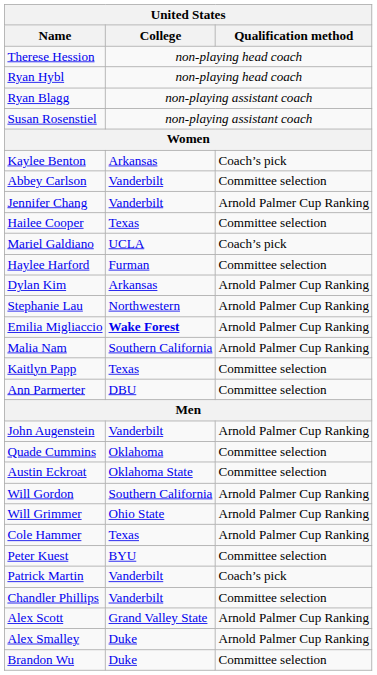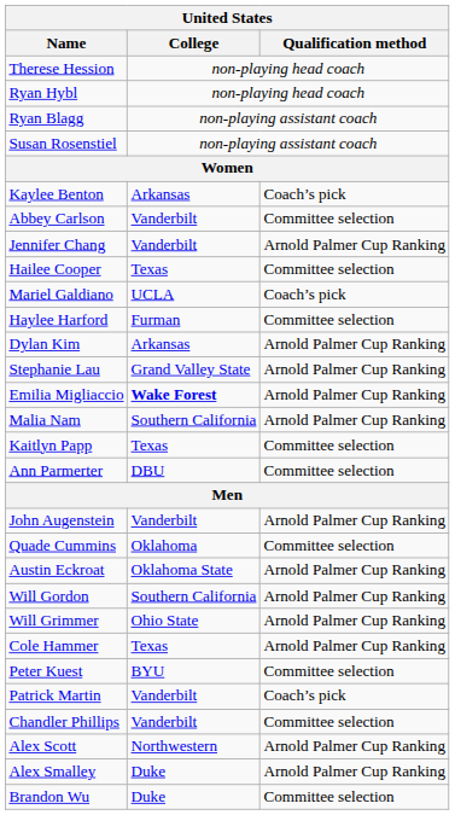 <table class="wikitable">
 <tr>
 <th colspan=3>United States</th>
 </tr>
 <tr>
 <th>Name</th>
 <th>College</th>
 <th>Qualification method</th>
 </tr>
 <tr>
 <td><a href='#'>Therese Hession</a></td>
 <td colspan=2 align=center><em>non-playing head coach</em></td>
 </tr>
 <tr>
 <td><a href='#'>Ryan Hybl</a></td>
 <td colspan=2 align=center><em>non-playing head coach</em></td>
 </tr>
 <tr>
 <td><a href='#'>Ryan Blagg</a></td>
 <td colspan=2 align=center><em>non-playing assistant coach</em></td>
 </tr>
 <tr>
 <td><a href='#'>Susan Rosenstiel</a></td>
 <td colspan=12 align=center><em>non-playing assistant coach</em></td>
 </tr>
 <tr>
 <th colspan=3>Women</th>
 </tr>
 <tr>
 <td><a href='#'>Kaylee Benton</a></td>
 <td><a href='#'>Arkansas</a></td>
 <td>Coach’s pick</td>
 </tr>
 <tr>
 <td><a href='#'>Abbey Carlson</a></td>
 <td><a href='#'>Vanderbilt</a></td>
 <td>Committee selection</td>
 </tr>
 <tr>
 <td><a href='#'>Jennifer Chang</a></td>
 <td><a href='#'>Vanderbilt</a></td>
 <td>Arnold Palmer Cup Ranking</td>
 </tr>
 <tr>
 <td><a href='#'>Hailee Cooper</a></td>
 <td><a href='#'>Texas</a></td>
 <td>Committee selection</td>
 </tr>
 <tr>
 <td><a href='#'>Mariel Galdiano</a></td>
 <td><a href='#'>UCLA</a></td>
 <td>Coach’s pick</td>
 </tr>
 <tr>
 <td><a href='#'>Haylee Harford</a></td>
 <td><a href='#'>Furman</a></td>
 <td>Committee selection</td>
 </tr>
 <tr>
 <td><a href='#'>Dylan Kim</a></td>
 <td><a href='#'>Arkansas</a></td>
 <td>Arnold Palmer Cup Ranking</td>
 </tr>
 <tr>
 <td><a href='#'>Stephanie Lau</a></td>
-<td><a href='#'>Northwestern</a></td>
+<td><a href='#'>Grand Valley State</a></td>
 <td>Arnold Palmer Cup Ranking</td>
 </tr>
 <tr>
 <td><a href='#'>Emilia Migliaccio</a></td>
 <td><strong><a href='#'>Wake Forest</a></strong></td>
 <td>Arnold Palmer Cup Ranking</td>
 </tr>
 <tr>
 <td><a href='#'>Malia Nam</a></td>
 <td><a href='#'>Southern California</a></td>
 <td>Arnold Palmer Cup Ranking</td>
 </tr>
 <tr>
 <td><a href='#'>Kaitlyn Papp</a></td>
 <td><a href='#'>Texas</a></td>
 <td>Committee selection</td>
 </tr>
 <tr>
 <td><a href='#'>Ann Parmerter</a></td>
 <td><a href='#'>DBU</a></td>
 <td>Committee selection</td>
 </tr>
 <tr>
 <th colspan=3>Men</th>
 </tr>
 <tr>
 <td><a href='#'>John Augenstein</a></td>
 <td><a href='#'>Vanderbilt</a></td>
 <td>Arnold Palmer Cup Ranking</td>
 </tr>
 <tr>
 <td><a href='#'>Quade Cummins</a></td>
 <td><a href='#'>Oklahoma</a></td>
 <td>Committee selection</td>
 </tr>
 <tr>
 <td><a href='#'>Austin Eckroat</a></td>
 <td><a href='#'>Oklahoma State</a></td>
-<td>Committee selection</td>
+<td>Arnold Palmer Cup Ranking</td>
 </tr>
 <tr>
 <td><a href='#'>Will Gordon</a></td>
 <td><a href='#'>Southern California</a></td>
 <td>Arnold Palmer Cup Ranking</td>
 </tr>
 <tr>
 <td><a href='#'>Will Grimmer</a></td>
 <td><a href='#'>Ohio State</a></td>
 <td>Arnold Palmer Cup Ranking</td>
 </tr>
 <tr>
 <td><a href='#'>Cole Hammer</a></td>
 <td><a href='#'>Texas</a></td>
 <td>Arnold Palmer Cup Ranking</td>
 </tr>
 <tr>
 <td><a href='#'>Peter Kuest</a></td>
 <td><a href='#'>BYU</a></td>
 <td>Committee selection</td>
 </tr>
 <tr>
 <td><a href='#'>Patrick Martin</a></td>
 <td><a href='#'>Vanderbilt</a></td>
 <td>Coach’s pick</td>
 </tr>
 <tr>
 <td><a href='#'>Chandler Phillips</a></td>
 <td><a href='#'>Vanderbilt</a></td>
 <td>Committee selection</td>
 </tr>
 <tr>
 <td><a href='#'>Alex Scott</a></td>
-<td><a href='#'>Grand Valley State</a></td>
+<td><a href='#'>Northwestern</a></td>
 <td>Arnold Palmer Cup Ranking</td>
 </tr>
 <tr>
 <td><a href='#'>Alex Smalley</a></td>
 <td><a href='#'>Duke</a></td>
 <td>Arnold Palmer Cup Ranking</td>
 </tr>
 <tr>
 <td><a href='#'>Brandon Wu</a></td>
 <td><a href='#'>Duke</a></td>
 <td>Committee selection</td>
 </tr>
 </table>
